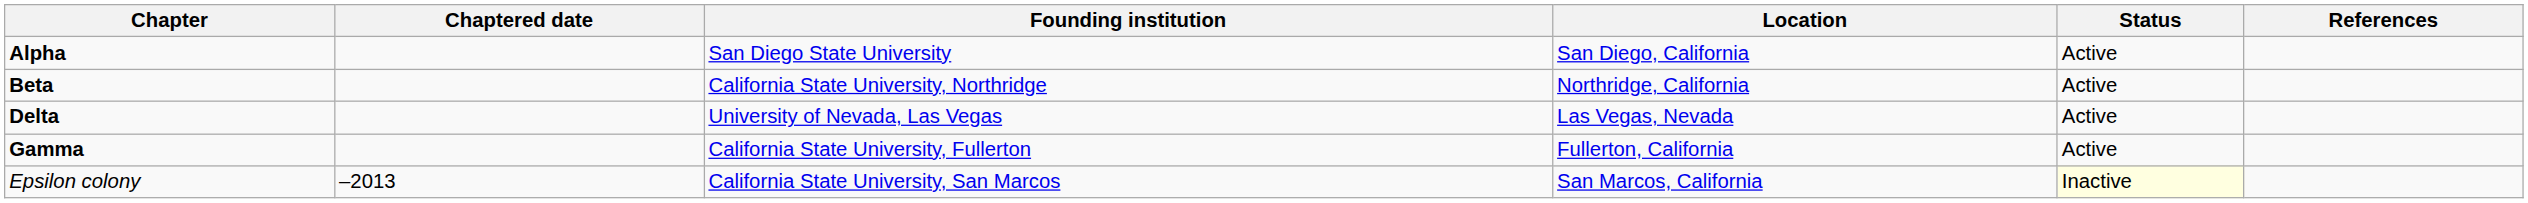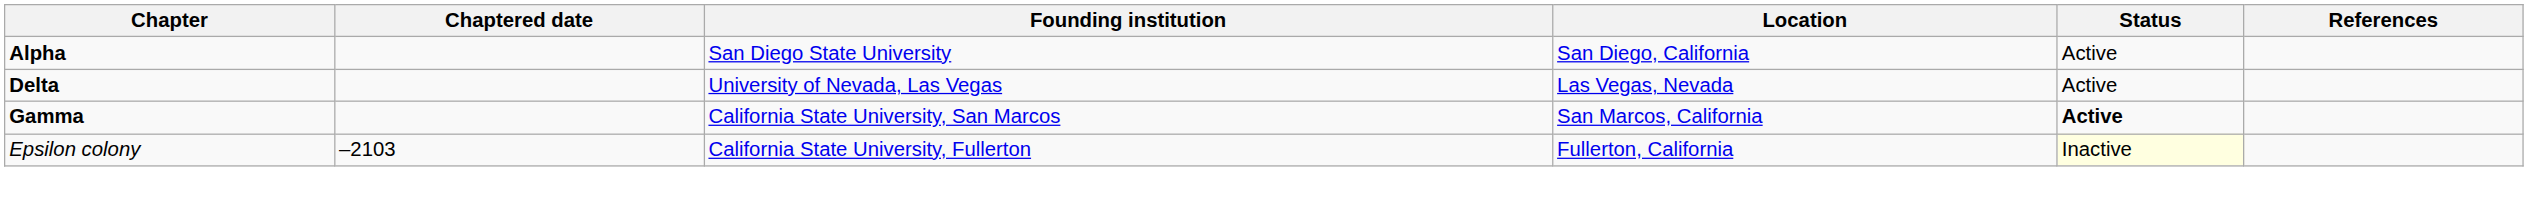 <table class="wikitable sortable" style="width:100%;">
 <tr>
 <th>Chapter</th>
 <th>Chaptered date</th>
 <th>Founding institution</th>
 <th>Location</th>
 <th>Status</th>
 <th>References</th>
 </tr>
 <tr>
 <td><strong>Alpha</strong></td>
 <td></td>
 <td><a href='#'>San Diego State University</a></td>
 <td><a href='#'>San Diego, California</a></td>
 <td>Active</td>
 <td></td>
 </tr>
 <tr>
-<td><strong>Beta</strong></td>
-<td></td>
-<td><a href='#'>California State University, Northridge</a></td>
-<td><a href='#'>Northridge, California</a></td>
-<td>Active</td>
-<td></td>
-</tr>
-<tr>
 <td><strong>Delta</strong></td>
 <td></td>
 <td><a href='#'>University of Nevada, Las Vegas</a></td>
 <td><a href='#'>Las Vegas, Nevada</a></td>
 <td>Active</td>
 <td></td>
 </tr>
 <tr>
 <td><strong>Gamma</strong></td>
 <td></td>
-<td><a href='#'>California State University, Fullerton</a></td>
-<td><a href='#'>Fullerton, California</a></td>
-<td>Active</td>
+<td><a href='#'>California State University, San Marcos</a></td>
+<td><a href='#'>San Marcos, California</a></td>
+<td><strong>Active</strong></td>
 <td></td>
 </tr>
 <tr>
 <td><em>Epsilon colony</em></td>
-<td>–2013</td>
-<td><a href='#'>California State University, San Marcos</a></td>
-<td><a href='#'>San Marcos, California</a></td>
+<td>–2103</td>
+<td><a href='#'>California State University, Fullerton</a></td>
+<td><a href='#'>Fullerton, California</a></td>
 <td style="background: lightyellow;">Inactive</td>
 <td></td>
 </tr>
 </table>
